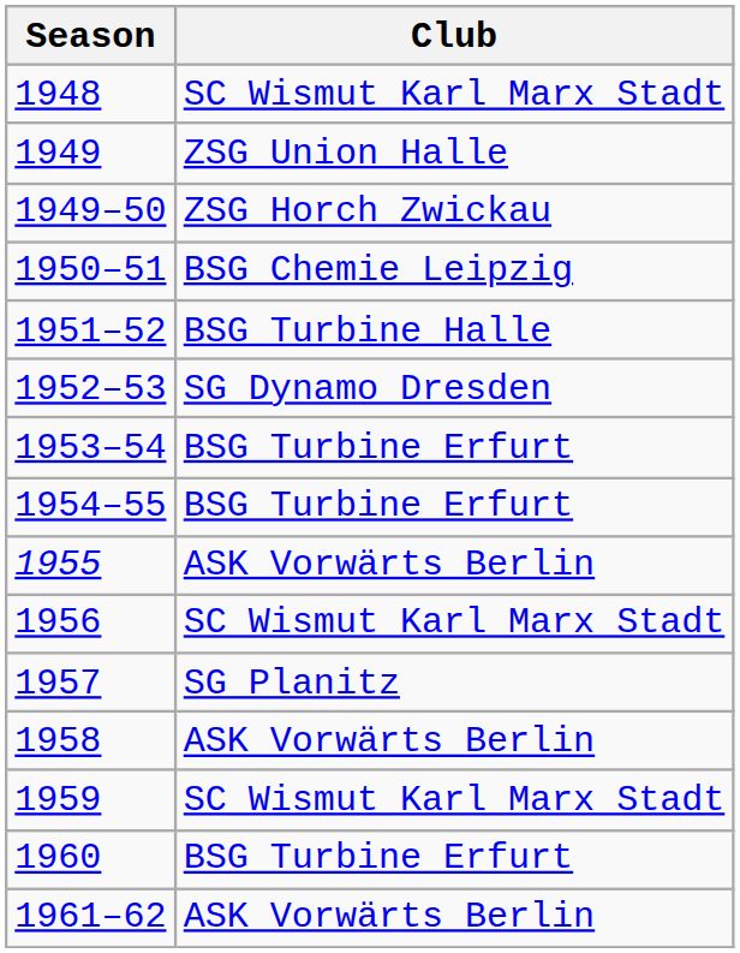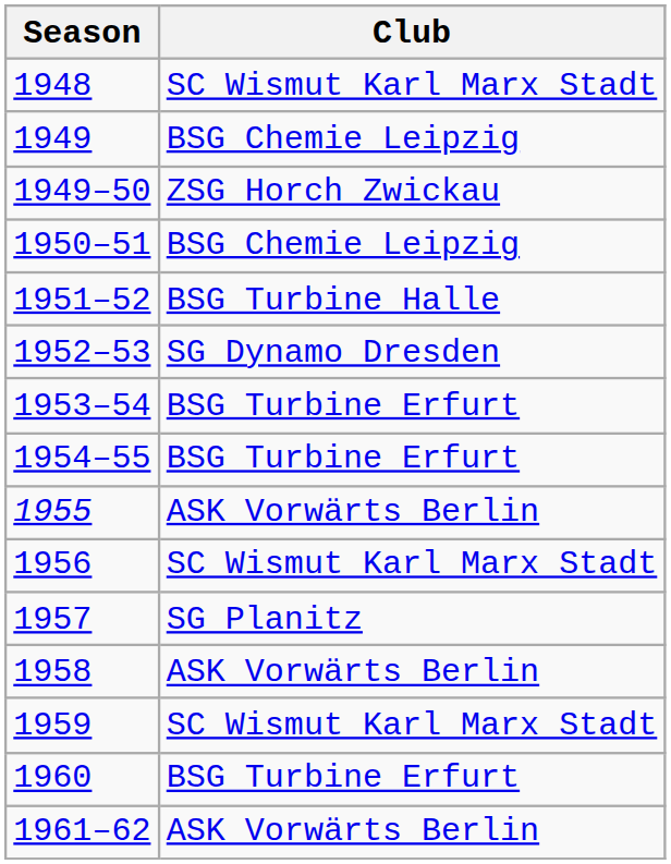 <table class="wikitable">
 <tr>
 <th>Season</th>
 <th>Club</th>
 </tr>
 <tr>
 <td><a href='#'>1948</a></td>
 <td><a href='#'>SC Wismut Karl Marx Stadt</a></td>
 </tr>
 <tr>
 <td><a href='#'>1949</a></td>
-<td><a href='#'>ZSG Union Halle</a></td>
+<td><a href='#'>BSG Chemie Leipzig</a></td>
 </tr>
 <tr>
 <td><a href='#'>1949–50</a></td>
 <td><a href='#'>ZSG Horch Zwickau</a></td>
 </tr>
 <tr>
 <td><a href='#'>1950–51</a></td>
 <td><a href='#'>BSG Chemie Leipzig</a></td>
 </tr>
 <tr>
 <td><a href='#'>1951–52</a></td>
 <td><a href='#'>BSG Turbine Halle</a></td>
 </tr>
 <tr>
 <td><a href='#'>1952–53</a></td>
 <td><a href='#'>SG Dynamo Dresden</a></td>
 </tr>
 <tr>
 <td><a href='#'>1953–54</a></td>
 <td><a href='#'>BSG Turbine Erfurt</a></td>
 </tr>
 <tr>
 <td><a href='#'>1954–55</a></td>
 <td><a href='#'>BSG Turbine Erfurt</a></td>
 </tr>
 <tr>
 <td><em><a href='#'>1955</a></em></td>
 <td><a href='#'>ASK Vorwärts Berlin</a></td>
 </tr>
 <tr>
 <td><a href='#'>1956</a></td>
 <td><a href='#'>SC Wismut Karl Marx Stadt</a></td>
 </tr>
 <tr>
 <td><a href='#'>1957</a></td>
 <td><a href='#'>SG Planitz</a></td>
 </tr>
 <tr>
 <td><a href='#'>1958</a></td>
 <td><a href='#'>ASK Vorwärts Berlin</a></td>
 </tr>
 <tr>
 <td><a href='#'>1959</a></td>
 <td><a href='#'>SC Wismut Karl Marx Stadt</a></td>
 </tr>
 <tr>
 <td><a href='#'>1960</a></td>
 <td><a href='#'>BSG Turbine Erfurt</a></td>
 </tr>
 <tr>
 <td><a href='#'>1961–62</a></td>
 <td><a href='#'>ASK Vorwärts Berlin</a></td>
 </tr>
 </table>
